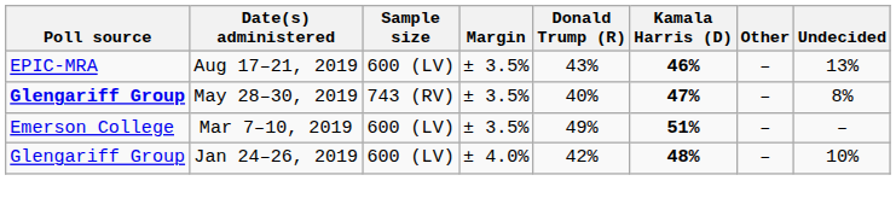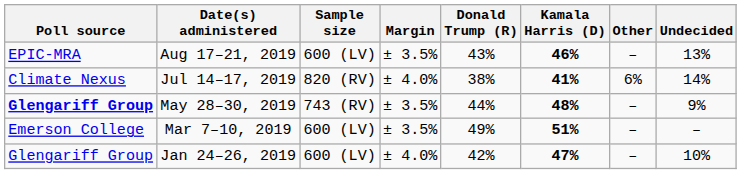 <table class="wikitable" style="font-size:90%;text-align:center;">
 <tr valign=bottom style="font-size:90%;">
 <th>Poll source</th>
 <th>Date(s)<br>administered</th>
 <th>Sample<br>size</th>
 <th>Margin<br></th>
 <th>Donald<br>Trump (R)</th>
 <th>Kamala<br>Harris (D)</th>
 <th>Other</th>
 <th>Undecided</th>
 </tr>
 <tr>
 <td style="text-align:left;"><a href='#'>EPIC-MRA</a></td>
 <td>Aug 17–21, 2019</td>
 <td>600 (LV)</td>
 <td>± 3.5%</td>
 <td>43%</td>
 <td><strong>46%</strong></td>
 <td>–</td>
 <td>13%</td>
 </tr>
 <tr>
+<td style="text-align:left;"><a href='#'>Climate Nexus</a></td>
+<td>Jul 14–17, 2019</td>
+<td>820 (RV)</td>
+<td>± 4.0%</td>
+<td>38%</td>
+<td><strong>41%</strong></td>
+<td>6%</td>
+<td>14%</td>
+</tr>
+<tr>
 <td style="text-align:left;"><strong><a href='#'>Glengariff Group</a></strong></td>
 <td>May 28–30, 2019</td>
 <td>743 (RV)</td>
 <td>± 3.5%</td>
-<td>40%</td>
-<td><strong>47%</strong></td>
+<td>44%</td>
+<td><strong>48%</strong></td>
 <td>–</td>
-<td>8%</td>
+<td>9%</td>
 </tr>
 <tr>
 <td style="text-align:left;"><a href='#'>Emerson College</a></td>
 <td>Mar 7–10, 2019</td>
 <td>600 (LV)</td>
 <td>± 3.5%</td>
 <td>49%</td>
 <td><strong>51%</strong></td>
 <td>–</td>
 <td>–</td>
 </tr>
 <tr>
 <td style="text-align:left;"><a href='#'>Glengariff Group</a></td>
 <td>Jan 24–26, 2019</td>
 <td>600 (LV)</td>
 <td>± 4.0%</td>
 <td>42%</td>
-<td><strong>48%</strong></td>
+<td><strong>47%</strong></td>
 <td>–</td>
 <td>10%</td>
 </tr>
 </table>
